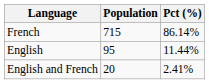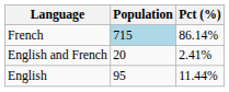 <table class="wikitable">
 <tr>
 <th>Language</th>
 <th>Population</th>
 <th>Pct (%)</th>
 </tr>
 <tr>
 <td>French</td>
-<td>715</td>
+<td style="background: lightblue;">715</td>
 <td>86.14%</td>
+</tr>
+<tr>
+<td>English and French</td>
+<td>20</td>
+<td>2.41%</td>
 </tr>
 <tr>
 <td>English</td>
 <td>95</td>
 <td>11.44%</td>
 </tr>
-<tr>
-<td>English and French</td>
-<td>20</td>
-<td>2.41%</td>
-</tr>
 </table>
